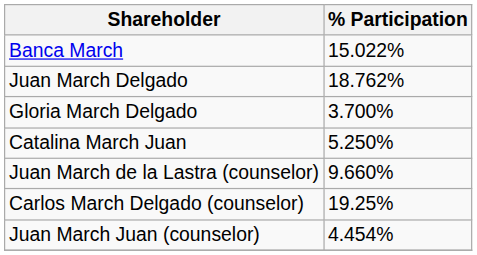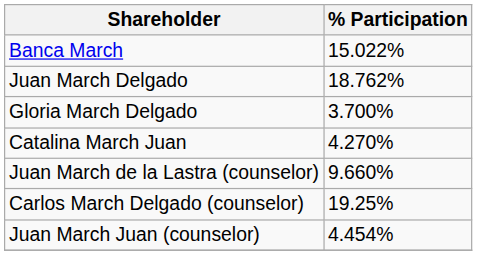 <table class="wikitable">
 <tr>
 <th>Shareholder</th>
 <th>% Participation</th>
 </tr>
 <tr>
 <td><a href='#'>Banca March</a></td>
 <td>15.022%</td>
 </tr>
 <tr>
 <td>Juan March Delgado</td>
 <td>18.762%</td>
 </tr>
 <tr>
 <td>Gloria March Delgado</td>
 <td>3.700%</td>
 </tr>
 <tr>
 <td>Catalina March Juan</td>
-<td>5.250%</td>
+<td>4.270%</td>
 </tr>
 <tr>
 <td>Juan March de la Lastra (counselor)</td>
 <td>9.660%</td>
 </tr>
 <tr>
 <td>Carlos March Delgado (counselor)</td>
 <td>19.25%</td>
 </tr>
 <tr>
 <td>Juan March Juan (counselor)</td>
 <td>4.454%</td>
 </tr>
 <tr>
 </tr>
 </table>
